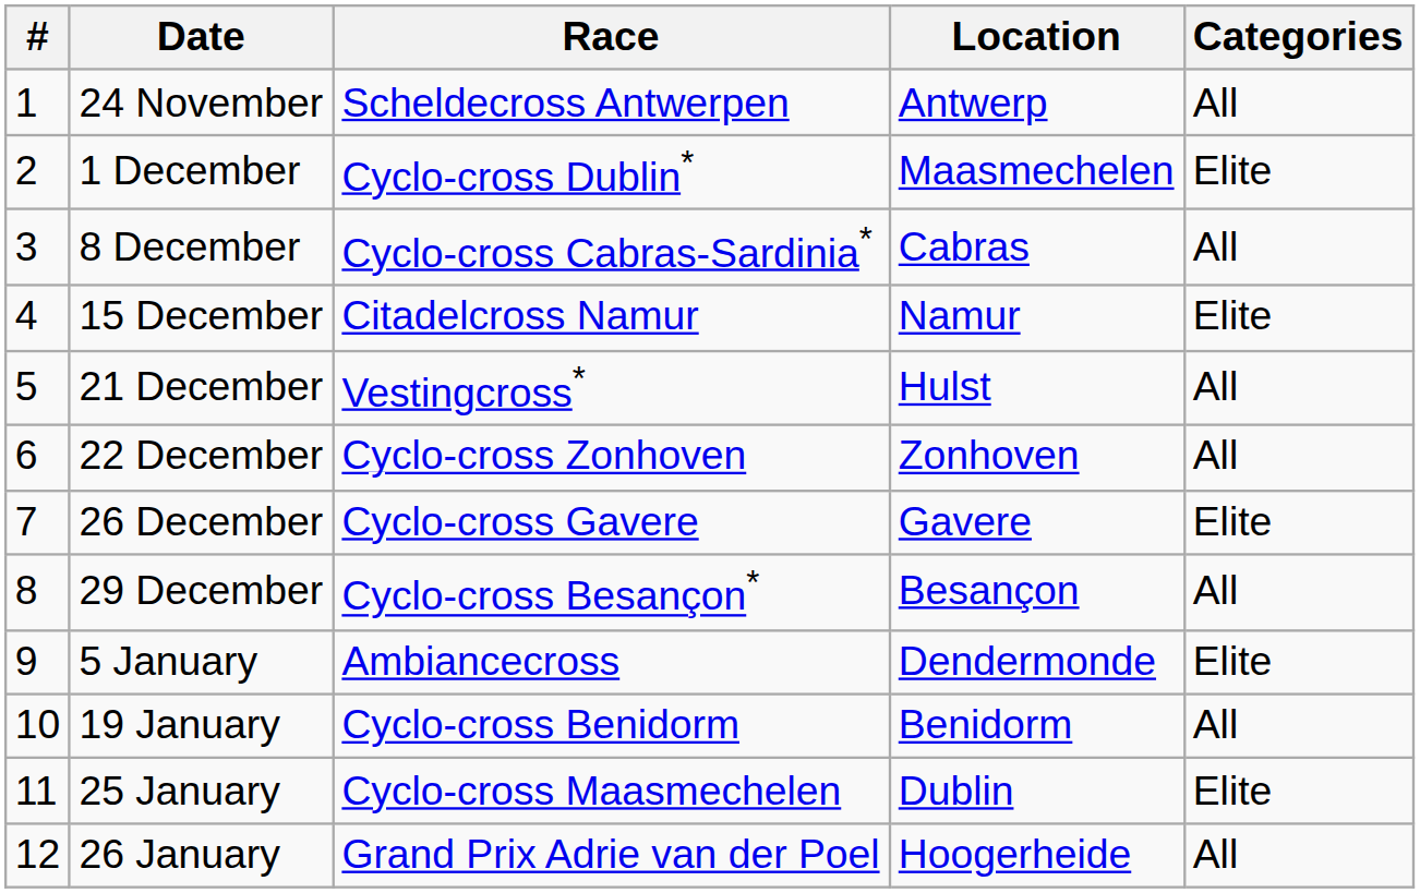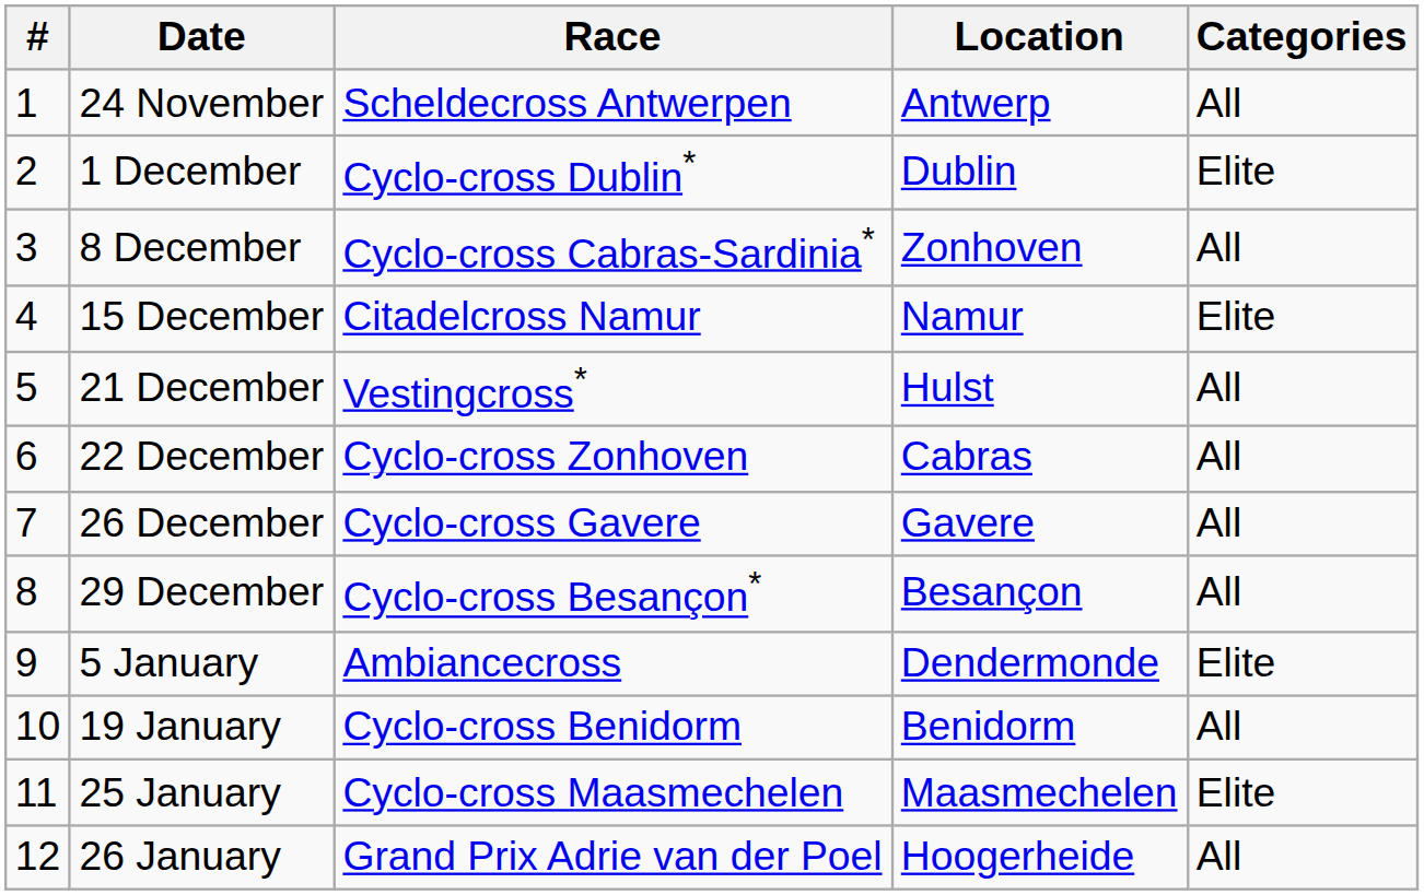 <table class="wikitable" style="font-size: 100%; white-space: nowrap;">
 <tr>
 <th>#</th>
 <th>Date</th>
 <th>Race</th>
 <th>Location</th>
 <th>Categories</th>
 </tr>
 <tr>
 <td>1</td>
 <td>24 November</td>
 <td><a href='#'>Scheldecross Antwerpen</a></td>
 <td> <a href='#'>Antwerp</a></td>
 <td>All</td>
 </tr>
 <tr>
 <td>2</td>
 <td>1 December</td>
 <td><a href='#'>Cyclo-cross Dublin</a><sup>*</sup></td>
-<td> <a href='#'>Maasmechelen</a></td>
+<td> <a href='#'>Dublin</a></td>
 <td>Elite</td>
 </tr>
 <tr>
 <td>3</td>
 <td>8 December</td>
 <td><a href='#'>Cyclo-cross Cabras-Sardinia</a><sup>*</sup></td>
-<td> <a href='#'>Cabras</a></td>
+<td> <a href='#'>Zonhoven</a></td>
 <td>All</td>
 </tr>
 <tr>
 <td>4</td>
 <td>15 December</td>
 <td><a href='#'>Citadelcross Namur</a></td>
 <td> <a href='#'>Namur</a></td>
 <td>Elite</td>
 </tr>
 <tr>
 <td>5</td>
 <td>21 December</td>
 <td><a href='#'>Vestingcross</a><sup>*</sup></td>
 <td> <a href='#'>Hulst</a></td>
 <td>All</td>
 </tr>
 <tr>
 <td>6</td>
 <td>22 December</td>
 <td><a href='#'>Cyclo-cross Zonhoven</a></td>
-<td> <a href='#'>Zonhoven</a></td>
+<td> <a href='#'>Cabras</a></td>
 <td>All</td>
 </tr>
 <tr>
 <td>7</td>
 <td>26 December</td>
 <td><a href='#'>Cyclo-cross Gavere</a></td>
 <td> <a href='#'>Gavere</a></td>
-<td>Elite</td>
+<td>All</td>
 </tr>
 <tr>
 <td>8</td>
 <td>29 December</td>
 <td><a href='#'>Cyclo-cross Besançon</a><sup>*</sup></td>
 <td> <a href='#'>Besançon</a></td>
 <td>All</td>
 </tr>
 <tr>
 <td>9</td>
 <td>5 January</td>
 <td><a href='#'>Ambiancecross</a></td>
 <td> <a href='#'>Dendermonde</a></td>
 <td>Elite</td>
 </tr>
 <tr>
 <td>10</td>
 <td>19 January</td>
 <td><a href='#'>Cyclo-cross Benidorm</a></td>
 <td> <a href='#'>Benidorm</a></td>
 <td>All</td>
 </tr>
 <tr>
 <td>11</td>
 <td>25 January</td>
 <td><a href='#'>Cyclo-cross Maasmechelen</a></td>
-<td> <a href='#'>Dublin</a></td>
+<td> <a href='#'>Maasmechelen</a></td>
 <td>Elite</td>
 </tr>
 <tr>
 <td>12</td>
 <td>26 January</td>
 <td><a href='#'>Grand Prix Adrie van der Poel</a></td>
 <td> <a href='#'>Hoogerheide</a></td>
 <td>All</td>
 </tr>
 </table>
